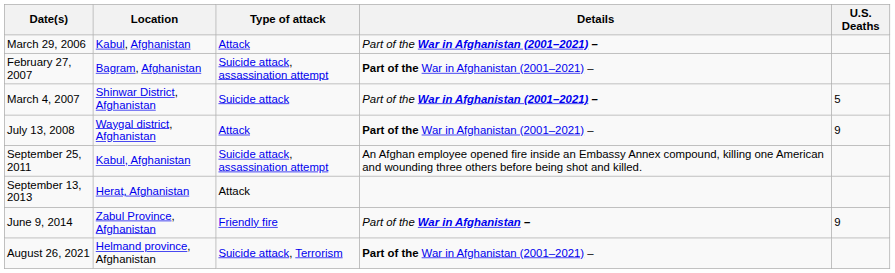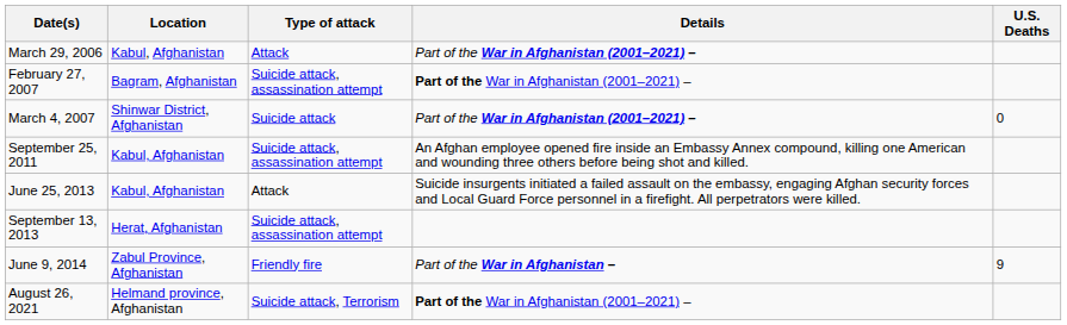 <table class="sortable wikitable">
 <tr>
 <th>Date(s)</th>
 <th>Location</th>
 <th>Type of attack</th>
 <th>Details</th>
 <th>U.S. Deaths</th>
 </tr>
 <tr>
 <td>March 29, 2006</td>
 <td><a href='#'>Kabul</a>, <a href='#'>Afghanistan</a></td>
 <td><a href='#'>Attack</a></td>
 <td><strong></strong> <em>Part of the <strong><a href='#'>War in Afghanistan (2001–2021)</a><strong><em> –</td>
 <td></td>
 </tr>
 <tr>
 <td>February 27, 2007</td>
 <td><a href='#'>Bagram</a>, <a href='#'>Afghanistan</a></td>
 <td><a href='#'>Suicide attack</a>, <a href='#'>assassination attempt</a></td>
 <td></strong><strong> </em>Part of the </strong><a href='#'>War in Afghanistan (2001–2021)</a></em></strong> –</td>
 <td></td>
 </tr>
 <tr>
 <td>March 4, 2007</td>
 <td><a href='#'>Shinwar District</a>, <a href='#'>Afghanistan</a></td>
 <td><a href='#'>Suicide attack</a></td>
 <td><strong></strong> <em>Part of the <strong><a href='#'>War in Afghanistan (2001–2021)</a><strong><em> –</td>
-<td>5</td>
-</tr>
-<tr>
-<td>July 13, 2008</td>
-<td><a href='#'>Waygal district</a>, <a href='#'>Afghanistan</a></td>
-<td><a href='#'>Attack</a></td>
-<td></strong><strong> </em>Part of the </strong><a href='#'>War in Afghanistan (2001–2021)</a></em></strong> –</td>
-<td>9</td>
+<td>0</td>
 </tr>
 <tr>
 <td>September 25, 2011</td>
 <td><a href='#'>Kabul, Afghanistan</a></td>
 <td><a href='#'>Suicide attack</a>, <a href='#'>assassination attempt</a></td>
 <td>An Afghan employee opened fire inside an Embassy Annex compound, killing one American and wounding three others before being shot and killed.</td>
 <td></td>
 </tr>
 <tr>
+<td>June 25, 2013</td>
+<td><a href='#'>Kabul, Afghanistan</a></td>
+<td>Attack</td>
+<td>Suicide insurgents initiated a failed assault on the embassy, engaging Afghan security forces and Local Guard Force personnel in a firefight. All perpetrators were killed.</td>
+<td></td>
+</tr>
+<tr>
 <td>September 13, 2013</td>
 <td><a href='#'>Herat, Afghanistan</a></td>
-<td>Attack</td>
+<td><a href='#'>Suicide attack</a>, <a href='#'>assassination attempt</a></td>
 <td><strong></strong></td>
 <td></td>
 </tr>
 <tr>
 <td>June 9, 2014</td>
 <td><a href='#'>Zabul Province</a>, <a href='#'>Afghanistan</a></td>
 <td><a href='#'>Friendly fire</a></td>
 <td><strong></strong> <em>Part of the <strong><a href='#'>War in Afghanistan</a><strong><em> –</td>
 <td>9</td>
 </tr>
 <tr>
 <td>August 26, 2021</td>
 <td><a href='#'>Helmand province</a>, Afghanistan</td>
 <td><a href='#'>Suicide attack</a>, <a href='#'>Terrorism</a></td>
 <td></strong><strong> </em>Part of the </strong><a href='#'>War in Afghanistan (2001–2021)</a></em></strong> –</td>
 <td></td>
 </tr>
 </table>
